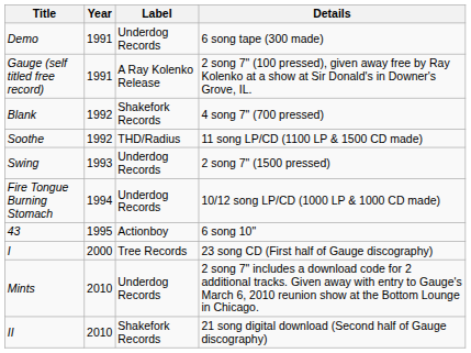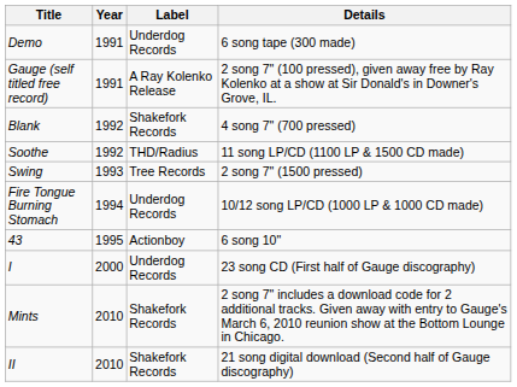 <table class="wikitable" style="font-size: 95%;">
 <tr>
 <th>Title</th>
 <th>Year</th>
 <th>Label</th>
 <th>Details</th>
 </tr>
 <tr>
 <td><em>Demo</em></td>
 <td>1991</td>
 <td>Underdog Records</td>
 <td>6 song tape (300 made)</td>
 </tr>
 <tr>
 <td><em>Gauge (self titled free record)</em></td>
 <td>1991</td>
 <td>A Ray Kolenko Release</td>
 <td>2 song 7" (100 pressed), given away free by Ray Kolenko at a show at Sir Donald's in Downer's Grove, IL.</td>
 </tr>
 <tr>
 <td><em>Blank</em></td>
 <td>1992</td>
 <td>Shakefork Records</td>
 <td>4 song 7" (700 pressed)</td>
 </tr>
 <tr>
 <td><em>Soothe</em></td>
 <td>1992</td>
 <td>THD/Radius</td>
 <td>11 song LP/CD (1100 LP & 1500 CD made)</td>
 </tr>
 <tr>
 <td><em>Swing</em></td>
 <td>1993</td>
-<td>Underdog Records</td>
+<td>Tree Records</td>
 <td>2 song 7" (1500 pressed)</td>
 </tr>
 <tr>
 <td><em>Fire Tongue Burning Stomach</em></td>
 <td>1994</td>
 <td>Underdog Records</td>
 <td>10/12 song LP/CD (1000 LP & 1000 CD made)</td>
 </tr>
 <tr>
 <td><em>43</em></td>
 <td>1995</td>
 <td>Actionboy</td>
 <td>6 song 10"</td>
 </tr>
 <tr>
 <td><em>I</em></td>
 <td>2000</td>
-<td>Tree Records</td>
+<td>Underdog Records</td>
 <td>23 song CD (First half of Gauge discography)</td>
 </tr>
 <tr>
 <td><em>Mints</em></td>
 <td>2010</td>
-<td>Underdog Records</td>
+<td>Shakefork Records</td>
 <td>2 song 7" includes a download code for 2 additional tracks.  Given away with entry to Gauge's March 6, 2010 reunion show at the Bottom Lounge in Chicago.</td>
 </tr>
 <tr>
 <td><em>II</em></td>
 <td>2010</td>
 <td>Shakefork Records</td>
 <td>21 song digital download (Second half of Gauge discography)</td>
 </tr>
 </table>
